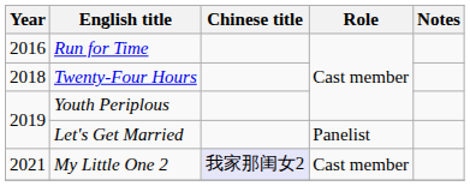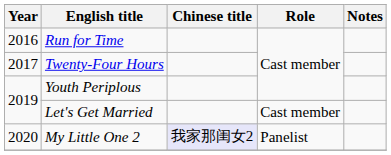 <table class="wikitable">
 <tr>
 <th>Year</th>
 <th>English title</th>
 <th>Chinese title</th>
 <th>Role</th>
 <th>Notes</th>
 </tr>
 <tr>
 <td>2016</td>
 <td><em><a href='#'>Run for Time</a></em></td>
 <td></td>
 <td rowspan=3>Cast member</td>
 <td></td>
 </tr>
 <tr>
-<td>2018</td>
+<td>2017</td>
 <td><em><a href='#'>Twenty-Four Hours</a></em></td>
 <td></td>
 <td></td>
 </tr>
 <tr>
 <td rowspan=2>2019</td>
 <td><em>Youth Periplous</em></td>
 <td></td>
 <td></td>
 </tr>
 <tr>
 <td><em>Let's Get Married</em></td>
 <td></td>
-<td>Panelist</td>
+<td>Cast member</td>
 <td></td>
 </tr>
 <tr>
-<td>2021</td>
+<td>2020</td>
 <td><em>My Little One 2</em></td>
 <td style="background: lavender;">我家那闺女2</td>
-<td>Cast member</td>
+<td>Panelist</td>
 <td></td>
 </tr>
 <tr>
 </tr>
 </table>
